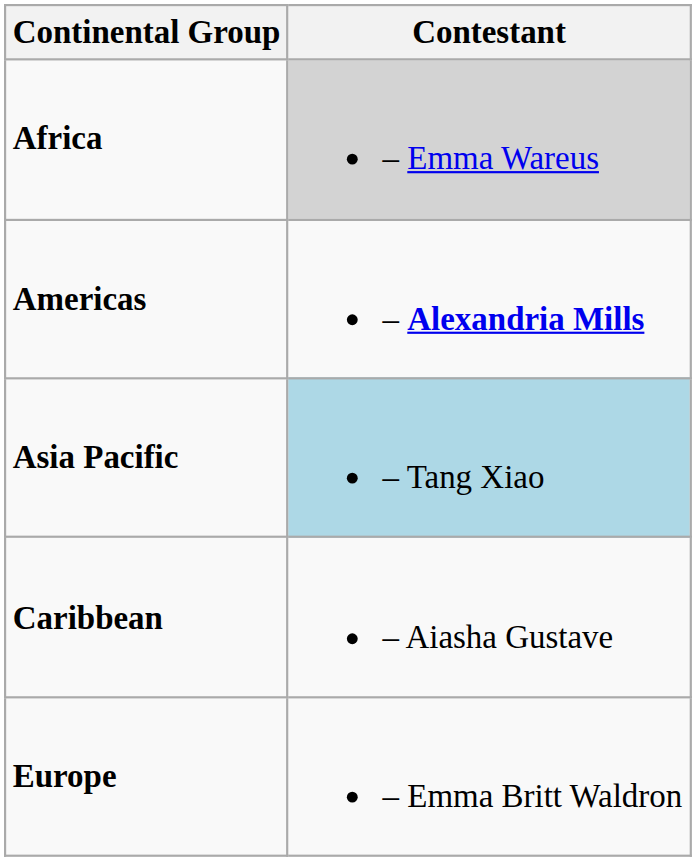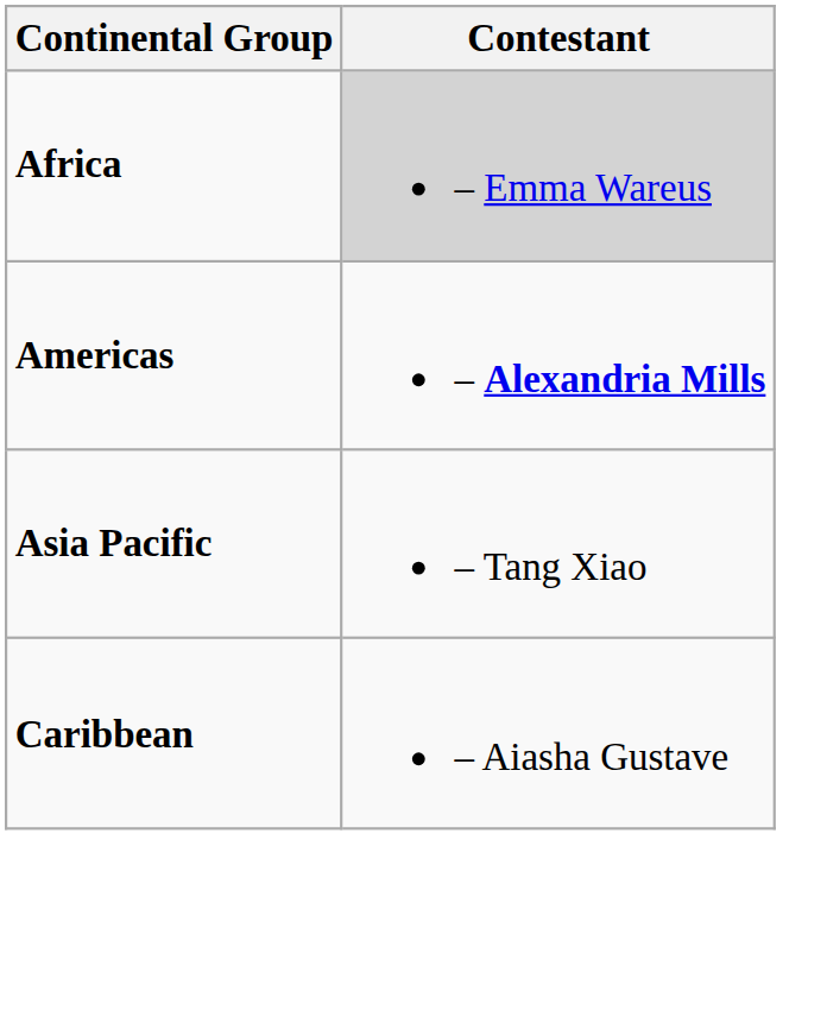 <table class="wikitable sortable" style="font-size:95%;">
 <tr>
 <th>Continental Group</th>
 <th>Contestant</th>
 </tr>
 <tr>
 <td><strong>Africa</strong></td>
 <td style="background: lightgrey;"><br><ul><li> – <a href='#'>Emma Wareus</a></li></ul></td>
 </tr>
 <tr>
 <td><strong> Americas</strong></td>
 <td><br><ul><li> – <strong><a href='#'>Alexandria Mills</a></strong></li></ul></td>
 </tr>
 <tr>
 <td><strong>Asia Pacific</strong></td>
-<td style="background: lightblue;"><br><ul><li> – Tang Xiao</li></ul></td>
+<td><br><ul><li> – Tang Xiao</li></ul></td>
 </tr>
 <tr>
 <td><strong>Caribbean</strong></td>
 <td><br><ul><li> – Aiasha Gustave</li></ul></td>
 </tr>
-<tr>
-<td><strong>Europe</strong></td>
-<td><br><ul><li> – Emma Britt Waldron</li></ul></td>
-</tr>
 </table>
